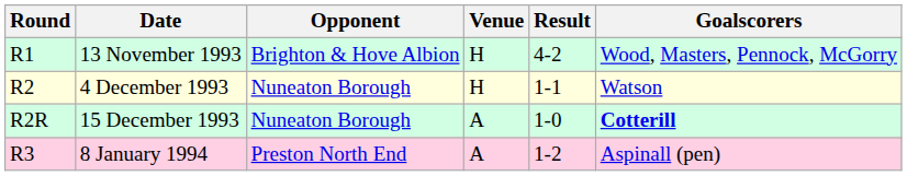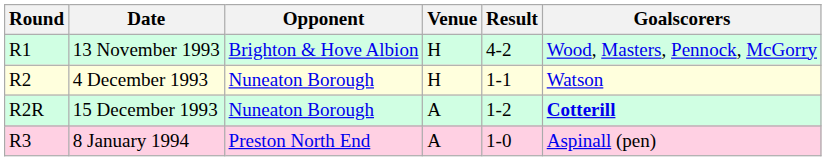 <table class="wikitable">
 <tr>
 <th>Round</th>
 <th>Date</th>
 <th>Opponent</th>
 <th>Venue</th>
 <th>Result</th>
 <th>Goalscorers</th>
 </tr>
 <tr style="background-color: #d0ffe3;">
 <td>R1</td>
 <td>13 November 1993</td>
 <td><a href='#'>Brighton & Hove Albion</a></td>
 <td>H</td>
 <td>4-2</td>
 <td><a href='#'>Wood</a>, <a href='#'>Masters</a>, <a href='#'>Pennock</a>, <a href='#'>McGorry</a></td>
 </tr>
 <tr style="background-color: #ffffdd;">
 <td>R2</td>
 <td>4 December 1993</td>
 <td><a href='#'>Nuneaton Borough</a></td>
 <td>H</td>
 <td>1-1</td>
 <td><a href='#'>Watson</a></td>
 </tr>
 <tr style="background-color: #d0ffe3;">
 <td>R2R</td>
 <td>15 December 1993</td>
 <td><a href='#'>Nuneaton Borough</a></td>
 <td>A</td>
-<td>1-0</td>
+<td>1-2</td>
 <td><strong><a href='#'>Cotterill</a></strong></td>
 </tr>
 <tr style="background-color: #ffd0e3;">
 <td>R3</td>
 <td>8 January 1994</td>
 <td><a href='#'>Preston North End</a></td>
 <td>A</td>
-<td>1-2</td>
+<td>1-0</td>
 <td><a href='#'>Aspinall</a> (pen)</td>
 </tr>
 </table>
